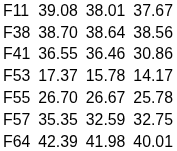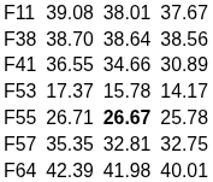 <table>
 <tr>
 <td>F11<br></td>
 <td></td>
 <td>39.08 </td>
 <td></td>
 <td>38.01 </td>
 <td></td>
 <td>37.67</td>
 </tr>
 <tr>
 <td>F38<br></td>
 <td></td>
 <td>38.70 <strong></strong></td>
 <td></td>
 <td>38.64 <strong></strong></td>
 <td></td>
 <td>38.56 </td>
 </tr>
 <tr>
 <td>F41<br></td>
 <td></td>
 <td>36.55 </td>
 <td></td>
-<td>36.46</td>
+<td>34.66</td>
 <td></td>
-<td>30.86 </td>
+<td>30.89 </td>
 </tr>
 <tr>
 <td>F53<br></td>
 <td></td>
 <td>17.37 <strong></strong></td>
 <td></td>
 <td>15.78 </td>
 <td></td>
 <td>14.17 </td>
 </tr>
 <tr>
 <td>F55<br></td>
 <td></td>
-<td>26.70</td>
+<td>26.71</td>
 <td></td>
-<td>26.67 </td>
+<td><strong>26.67 </strong></td>
 <td></td>
 <td>25.78</td>
 </tr>
 <tr>
 <td>F57<br></td>
 <td></td>
 <td>35.35  </td>
 <td></td>
-<td>32.59  </td>
+<td>32.81  </td>
 <td></td>
 <td>32.75</td>
 </tr>
 <tr>
 <td>F64<br></td>
 <td></td>
 <td>42.39 </td>
 <td></td>
 <td>41.98</td>
 <td></td>
 <td>40.01</td>
 </tr>
 </table>
